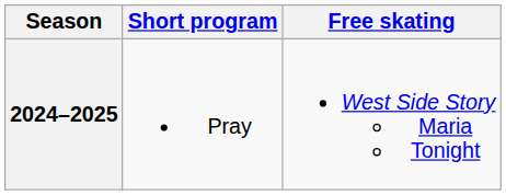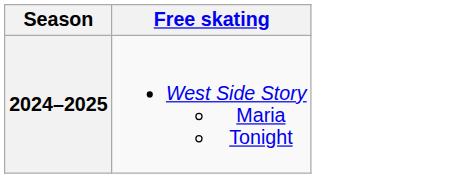 <table class="wikitable" style="text-align:center">
 <tr>
 <th>Season</th>
-<th><a href='#'>Short program</a></th>
 <th><a href='#'>Free skating</a></th>
 </tr>
 <tr>
 <th>2024–2025 <br> </th>
-<td><br><ul><li>Pray <br> </li></ul></td>
 <td><br><ul><li><em><a href='#'>West Side Story</a></em><ul><li><a href='#'>Maria</a></li><li><a href='#'>Tonight</a> <br> </li></ul></li></ul></td>
 </tr>
 </table>
